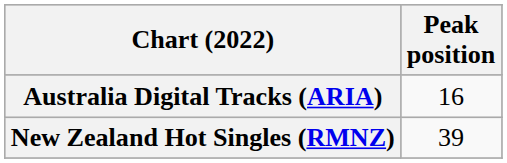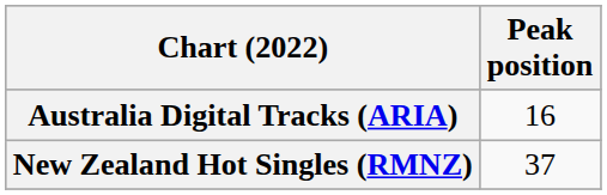 <table class="wikitable sortable plainrowheaders">
 <tr>
 <th scope="col">Chart (2022)</th>
 <th scope="col">Peak<br>position</th>
 </tr>
 <tr>
 <th scope="row">Australia Digital Tracks (<a href='#'>ARIA</a>)</th>
 <td align="center">16</td>
 </tr>
 <tr>
 <th scope="row">New Zealand Hot Singles (<a href='#'>RMNZ</a>)</th>
-<td align="center">39</td>
+<td align="center">37</td>
 </tr>
 </table>
